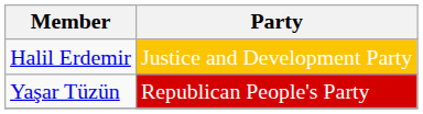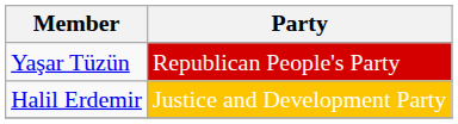 <table class="wikitable">
 <tr>
 <th>Member</th>
 <th>Party</th>
 </tr>
 <tr>
+<td><a href='#'>Yaşar Tüzün</a></td>
+<td style="background:#D40000; color:white">Republican People's Party</td>
+</tr>
+<tr>
 <td><a href='#'>Halil Erdemir</a></td>
 <td style="background:#FDC400; color:white">Justice and Development Party</td>
 </tr>
 <tr>
-<td><a href='#'>Yaşar Tüzün</a></td>
-<td style="background:#D40000; color:white">Republican People's Party</td>
-</tr>
-<tr>
 </tr>
 </table>
